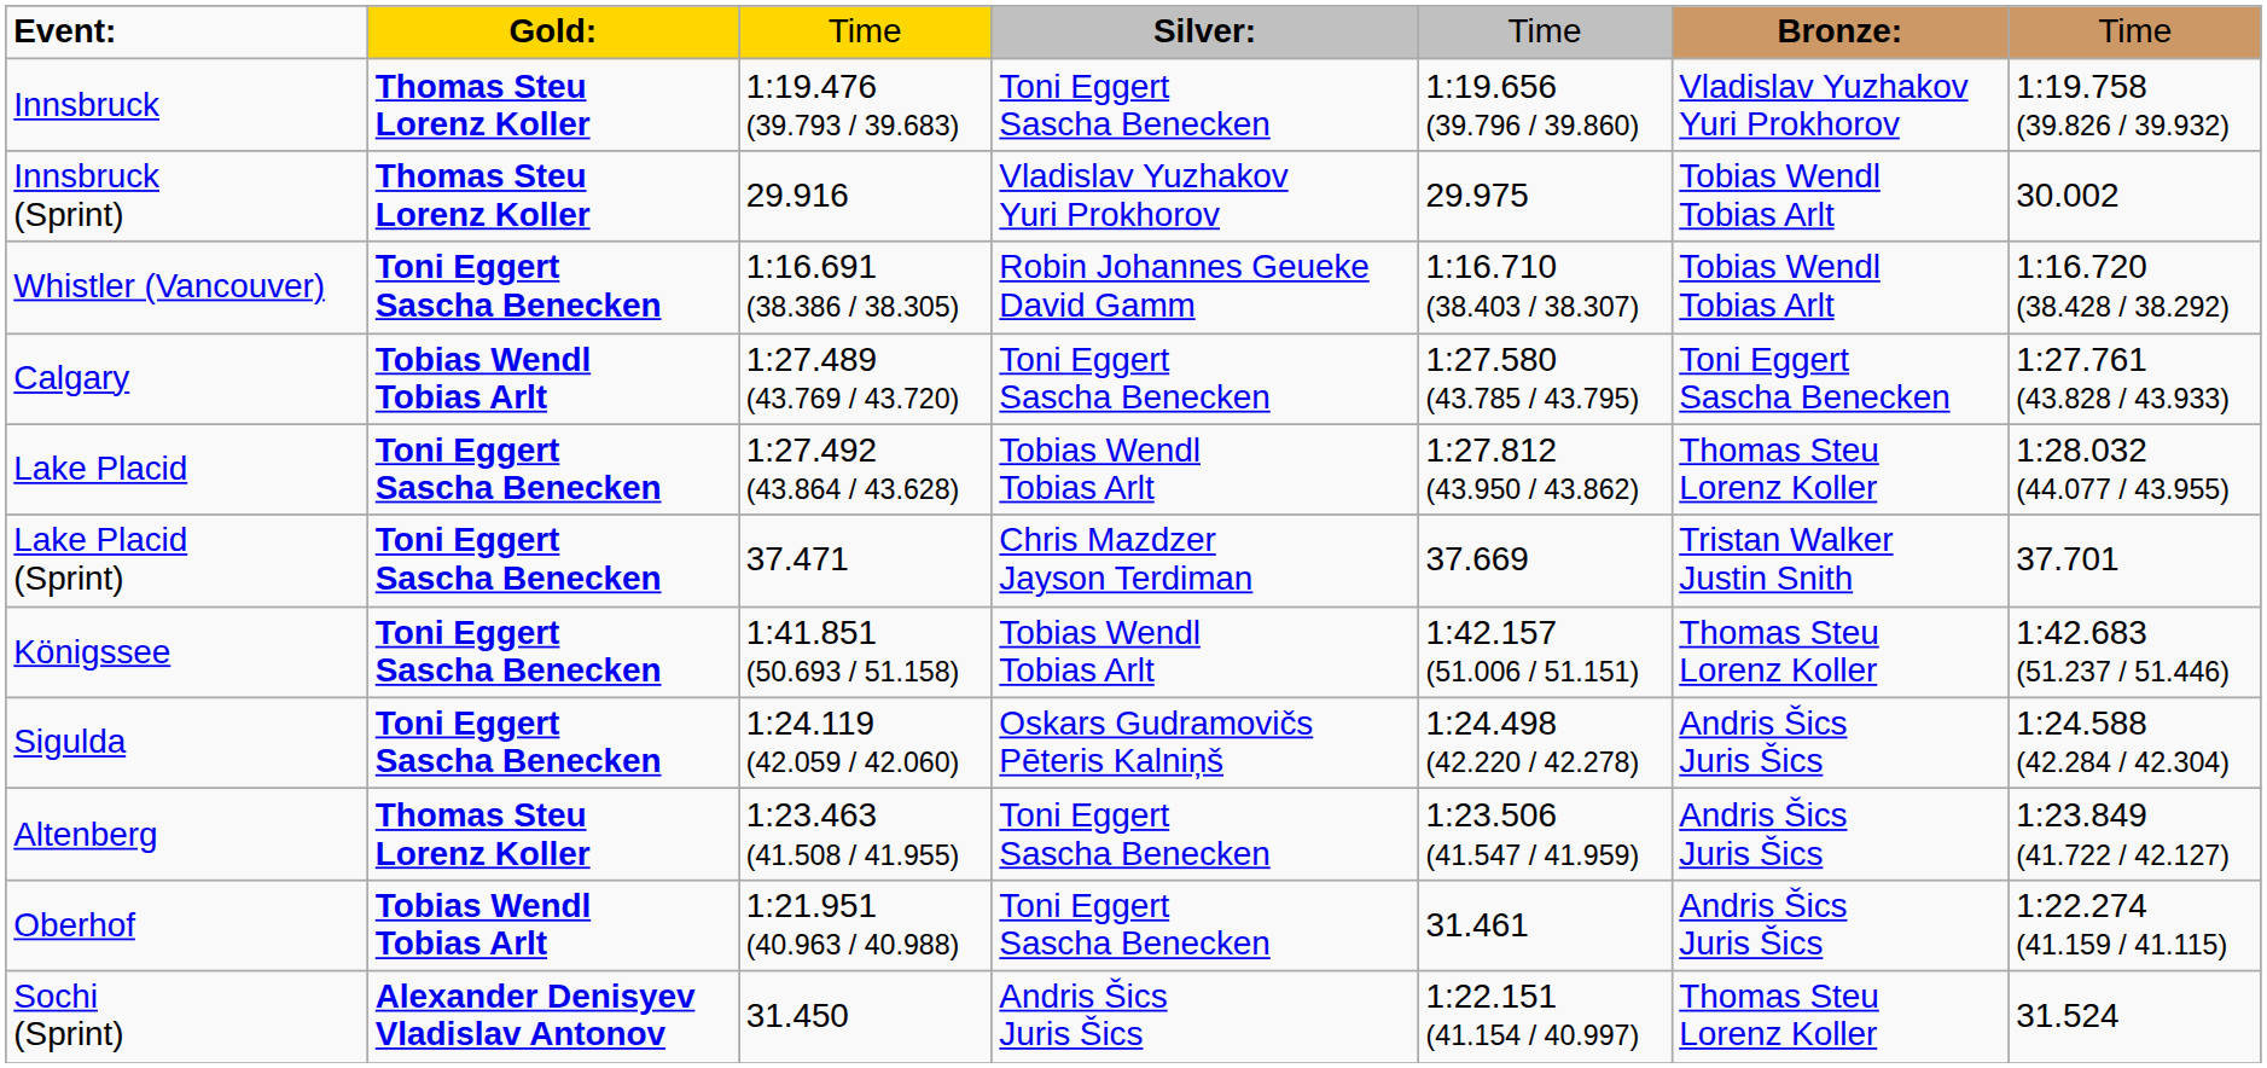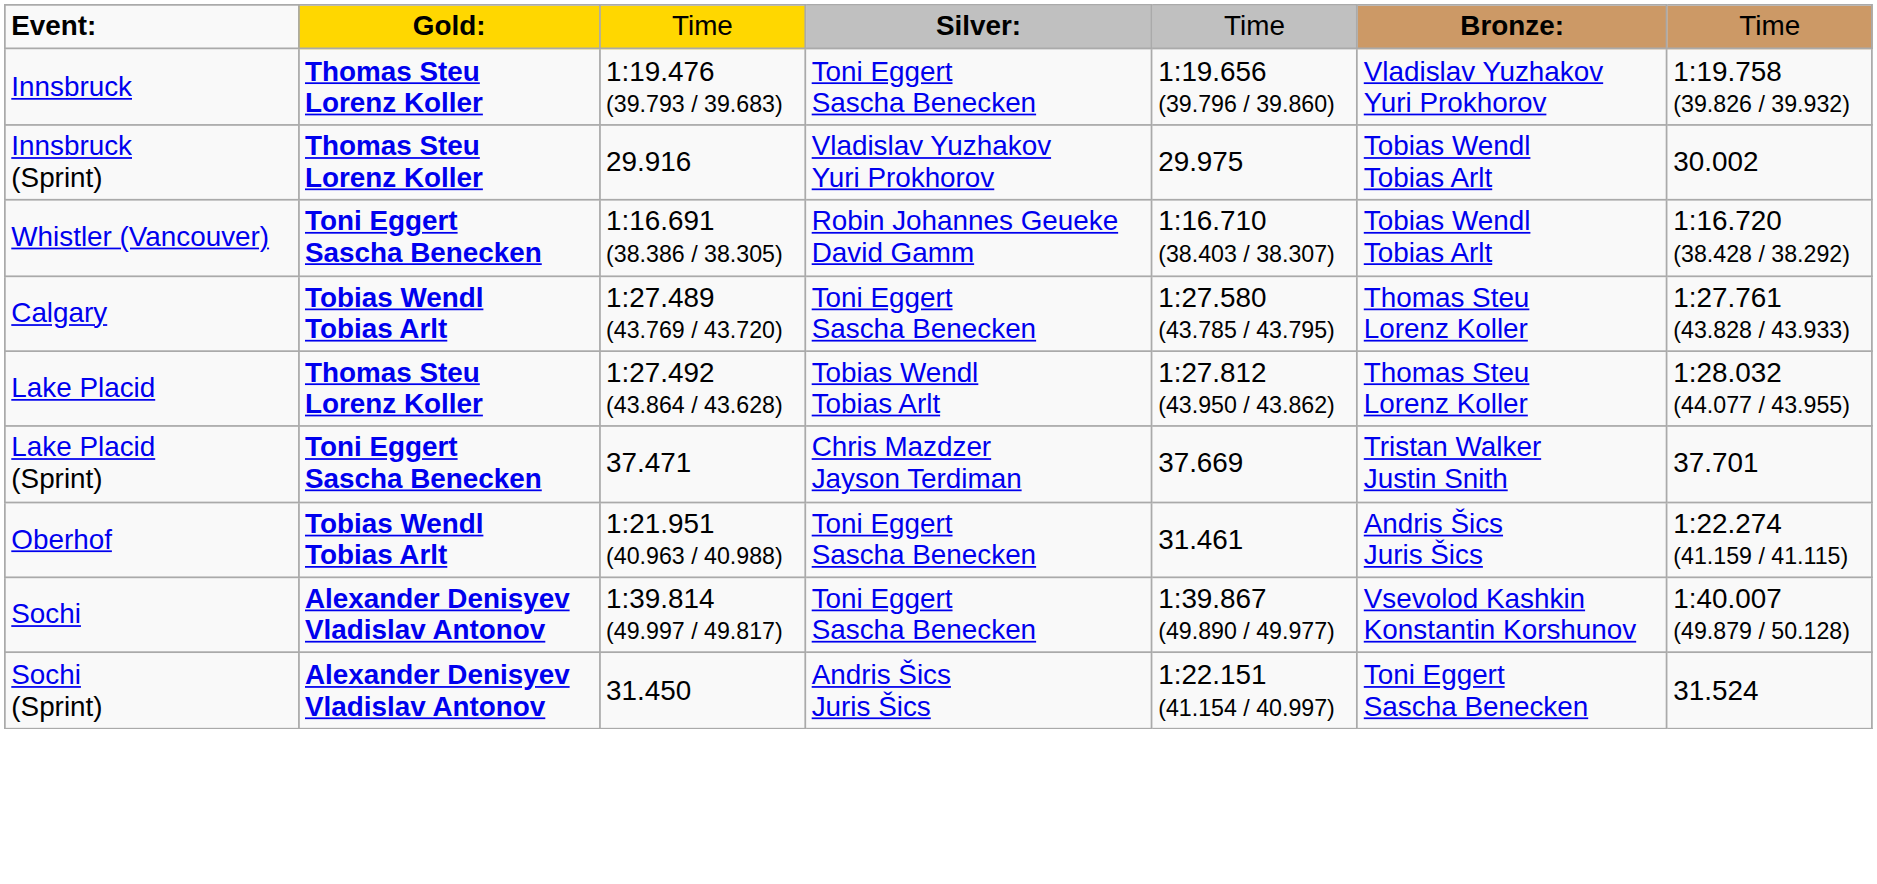 <table class="wikitable" style="width:85%;">
 <tr>
 <td><strong>Event:</strong></td>
 <td !  style="text-align:center; background:gold;"><strong>Gold:</strong></td>
 <td !  style="text-align:center; background:gold;">Time</td>
 <td !  style="text-align:center; background:silver;"><strong>Silver:</strong></td>
 <td !  style="text-align:center; background:silver;">Time</td>
 <td !  style="text-align:center; background:#c96;"><strong>Bronze:</strong></td>
 <td !  style="text-align:center; background:#c96;">Time</td>
 </tr>
 <tr>
 <td><a href='#'>Innsbruck</a></td>
 <td><strong><a href='#'>Thomas Steu</a><br><a href='#'>Lorenz Koller</a><br></strong></td>
 <td>1:19.476<br><small>(39.793 / 39.683)</small></td>
 <td><a href='#'>Toni Eggert</a><br><a href='#'>Sascha Benecken</a><br></td>
 <td>1:19.656<br><small>(39.796 / 39.860)</small></td>
 <td><a href='#'>Vladislav Yuzhakov</a><br><a href='#'>Yuri Prokhorov</a><br></td>
 <td>1:19.758<br><small>(39.826 / 39.932)</small></td>
 </tr>
 <tr>
 <td><a href='#'>Innsbruck</a><br>(Sprint)</td>
 <td><strong><a href='#'>Thomas Steu</a><br><a href='#'>Lorenz Koller</a><br></strong></td>
 <td>29.916</td>
 <td><a href='#'>Vladislav Yuzhakov</a><br><a href='#'>Yuri Prokhorov</a><br></td>
 <td>29.975</td>
 <td><a href='#'>Tobias Wendl</a><br><a href='#'>Tobias Arlt</a><br></td>
 <td>30.002</td>
 </tr>
 <tr>
 <td><a href='#'>Whistler (Vancouver)</a></td>
 <td><strong><a href='#'>Toni Eggert</a><br><a href='#'>Sascha Benecken</a><br></strong></td>
 <td>1:16.691<br><small>(38.386 / 38.305)</small></td>
 <td><a href='#'>Robin Johannes Geueke</a><br><a href='#'>David Gamm</a><br></td>
 <td>1:16.710<br><small>(38.403 / 38.307)</small></td>
 <td><a href='#'>Tobias Wendl</a><br><a href='#'>Tobias Arlt</a><br></td>
 <td>1:16.720<br><small>(38.428 / 38.292)</small></td>
 </tr>
 <tr>
 <td><a href='#'>Calgary</a></td>
 <td><strong><a href='#'>Tobias Wendl</a><br><a href='#'>Tobias Arlt</a><br></strong></td>
 <td>1:27.489<br><small>(43.769 / 43.720)</small></td>
 <td><a href='#'>Toni Eggert</a><br><a href='#'>Sascha Benecken</a><br></td>
 <td>1:27.580<br><small>(43.785 / 43.795)</small></td>
-<td><a href='#'>Toni Eggert</a><br><a href='#'>Sascha Benecken</a><br></td>
+<td><a href='#'>Thomas Steu</a><br><a href='#'>Lorenz Koller</a><br></td>
 <td>1:27.761<br><small>(43.828 / 43.933)</small></td>
 </tr>
 <tr>
 <td><a href='#'>Lake Placid</a></td>
-<td><strong><a href='#'>Toni Eggert</a><br><a href='#'>Sascha Benecken</a><br></strong></td>
+<td><strong><a href='#'>Thomas Steu</a><br><a href='#'>Lorenz Koller</a><br></strong></td>
 <td>1:27.492<br><small>(43.864 / 43.628)</small></td>
 <td><a href='#'>Tobias Wendl</a><br><a href='#'>Tobias Arlt</a><br></td>
 <td>1:27.812<br><small>(43.950 / 43.862)</small></td>
 <td><a href='#'>Thomas Steu</a><br><a href='#'>Lorenz Koller</a><br></td>
 <td>1:28.032<br><small>(44.077 / 43.955)</small></td>
 </tr>
 <tr>
 <td><a href='#'>Lake Placid</a><br>(Sprint)</td>
 <td><strong><a href='#'>Toni Eggert</a><br><a href='#'>Sascha Benecken</a><br></strong></td>
 <td>37.471</td>
 <td><a href='#'>Chris Mazdzer</a><br><a href='#'>Jayson Terdiman</a><br></td>
 <td>37.669</td>
 <td><a href='#'>Tristan Walker</a><br><a href='#'>Justin Snith</a><br></td>
 <td>37.701</td>
 </tr>
 <tr>
-<td><a href='#'>Königssee</a></td>
-<td><strong><a href='#'>Toni Eggert</a><br><a href='#'>Sascha Benecken</a><br></strong></td>
-<td>1:41.851<br><small>(50.693 / 51.158)</small></td>
-<td><a href='#'>Tobias Wendl</a><br><a href='#'>Tobias Arlt</a><br></td>
-<td>1:42.157<br><small>(51.006 / 51.151)</small></td>
-<td><a href='#'>Thomas Steu</a><br><a href='#'>Lorenz Koller</a><br></td>
-<td>1:42.683<br><small>(51.237 / 51.446)</small></td>
-</tr>
-<tr>
-<td><a href='#'>Sigulda</a></td>
-<td><strong><a href='#'>Toni Eggert</a><br><a href='#'>Sascha Benecken</a><br></strong></td>
-<td>1:24.119<br><small>(42.059 / 42.060)</small></td>
-<td><a href='#'>Oskars Gudramovičs</a><br><a href='#'>Pēteris Kalniņš</a><br></td>
-<td>1:24.498<br><small>(42.220 / 42.278)</small></td>
-<td><a href='#'>Andris Šics</a><br><a href='#'>Juris Šics</a><br></td>
-<td>1:24.588<br><small>(42.284 / 42.304)</small></td>
-</tr>
-<tr>
-<td><a href='#'>Altenberg</a></td>
-<td><strong><a href='#'>Thomas Steu</a><br><a href='#'>Lorenz Koller</a><br></strong></td>
-<td>1:23.463<br><small>(41.508 / 41.955)</small></td>
-<td><a href='#'>Toni Eggert</a><br><a href='#'>Sascha Benecken</a><br></td>
-<td>1:23.506<br><small>(41.547 / 41.959)</small></td>
-<td><a href='#'>Andris Šics</a><br><a href='#'>Juris Šics</a><br></td>
-<td>1:23.849<br><small>(41.722 / 42.127)</small></td>
-</tr>
-<tr>
 <td><a href='#'>Oberhof</a></td>
 <td><strong><a href='#'>Tobias Wendl</a><br><a href='#'>Tobias Arlt</a><br></strong></td>
 <td>1:21.951<br><small>(40.963 / 40.988)</small></td>
 <td><a href='#'>Toni Eggert</a><br><a href='#'>Sascha Benecken</a><br></td>
 <td>31.461</td>
 <td><a href='#'>Andris Šics</a><br><a href='#'>Juris Šics</a><br></td>
 <td>1:22.274<br><small>(41.159 / 41.115)</small></td>
 </tr>
 <tr>
+<td><a href='#'>Sochi</a></td>
+<td><strong><a href='#'>Alexander Denisyev</a><br><a href='#'>Vladislav Antonov</a><br></strong></td>
+<td>1:39.814<br><small>(49.997 / 49.817)</small></td>
+<td><a href='#'>Toni Eggert</a><br><a href='#'>Sascha Benecken</a><br></td>
+<td>1:39.867<br><small>(49.890 / 49.977)</small></td>
+<td><a href='#'>Vsevolod Kashkin</a><br><a href='#'>Konstantin Korshunov</a><br></td>
+<td>1:40.007<br><small>(49.879 / 50.128)</small></td>
+</tr>
+<tr>
 <td><a href='#'>Sochi</a><br>(Sprint)</td>
 <td><strong><a href='#'>Alexander Denisyev</a><br><a href='#'>Vladislav Antonov</a><br></strong></td>
 <td>31.450</td>
 <td><a href='#'>Andris Šics</a><br><a href='#'>Juris Šics</a><br></td>
 <td>1:22.151<br><small>(41.154 / 40.997)</small></td>
-<td><a href='#'>Thomas Steu</a><br><a href='#'>Lorenz Koller</a><br></td>
+<td><a href='#'>Toni Eggert</a><br><a href='#'>Sascha Benecken</a><br></td>
 <td>31.524</td>
 </tr>
 </table>
